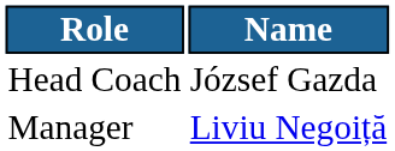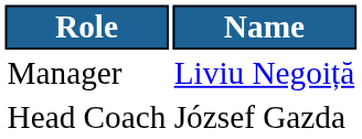 <table class="toccolours">
 <tr>
 <th style="background:#1c6294;color:#FFFFFF;border:1px solid #000000">Role</th>
 <th style="background:#1c6294;color:#FFFFFF;border:1px solid #000000">Name</th>
 </tr>
 <tr>
+<td>Manager</td>
+<td> <a href='#'>Liviu Negoiță</a></td>
+</tr>
+<tr>
 <td>Head Coach</td>
 <td> József Gazda</td>
 </tr>
-<tr>
-<td>Manager</td>
-<td> <a href='#'>Liviu Negoiță</a></td>
-</tr>
 </table>
